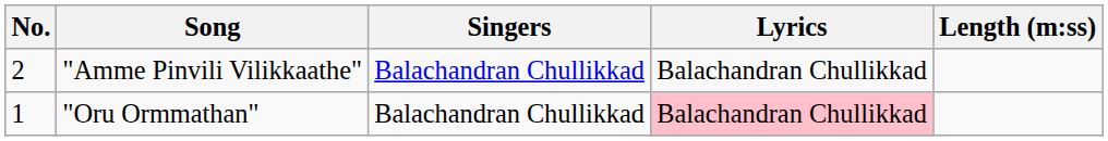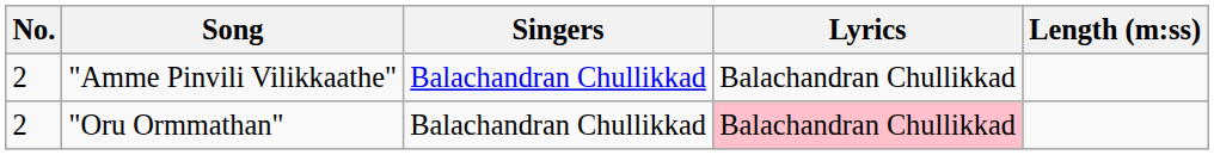 <table class="wikitable" style="font-size:95%;">
 <tr>
 <th>No.</th>
 <th>Song</th>
 <th>Singers</th>
 <th>Lyrics</th>
 <th>Length (m:ss)</th>
 </tr>
 <tr>
 <td>2</td>
 <td>"Amme Pinvili Vilikkaathe"</td>
 <td><a href='#'>Balachandran Chullikkad</a></td>
 <td>Balachandran Chullikkad</td>
 <td></td>
 </tr>
 <tr>
-<td>1</td>
+<td>2</td>
 <td>"Oru Ormmathan"</td>
 <td>Balachandran Chullikkad</td>
 <td style="background: pink;">Balachandran Chullikkad</td>
 <td></td>
 </tr>
 </table>
